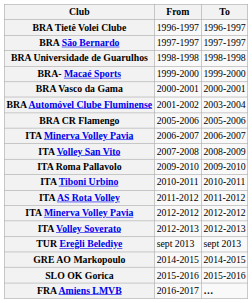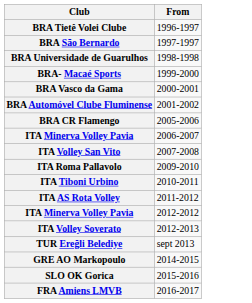 <table class="wikitable alternance">
 <tr>
 <th>Club</th>
 <th>From</th>
-<th>To</th>
 </tr>
 <tr>
 <th>BRA  Tietê Volei Clube</th>
-<td>1996-1997</td>
 <td>1996-1997</td>
 </tr>
 <tr>
 <th>BRA <a href='#'>São Bernardo</a></th>
 <td>1997-1997</td>
-<td>1997-1997</td>
 </tr>
 <tr>
 <th>BRA Universidade de Guarulhos</th>
-<td>1998-1998</td>
 <td>1998-1998</td>
 </tr>
 <tr>
 <th>BRA- <a href='#'>Macaé Sports</a></th>
 <td>1999-2000</td>
-<td>1999-2000</td>
 </tr>
 <tr>
 <th>BRA Vasco da Gama</th>
-<td>2000-2001</td>
 <td>2000-2001</td>
 </tr>
 <tr>
 <th>BRA <a href='#'>Automóvel Clube Fluminense</a></th>
 <td>2001-2002</td>
-<td>2003-2004</td>
 </tr>
 <tr>
 <th>BRA CR Flamengo</th>
-<td>2005-2006</td>
 <td>2005-2006</td>
 </tr>
 <tr>
 <th>ITA <a href='#'>Minerva Volley Pavia</a></th>
 <td>2006-2007</td>
-<td>2006-2007</td>
 </tr>
 <tr>
 <th>ITA  <a href='#'>Volley San Vito</a></th>
 <td>2007-2008</td>
-<td>2008-2009</td>
 </tr>
 <tr>
 <th>ITA  Roma Pallavolo</th>
-<td>2009-2010</td>
 <td>2009-2010</td>
 </tr>
 <tr>
 <th>ITA <a href='#'>Tiboni Urbino</a></th>
 <td>2010-2011</td>
-<td>2010-2011</td>
 </tr>
 <tr>
 <th>ITA <a href='#'>AS Rota Volley</a></th>
-<td>2011-2012</td>
 <td>2011-2012</td>
 </tr>
 <tr>
 <th>ITA <a href='#'>Minerva Volley Pavia</a></th>
 <td>2012-2012</td>
-<td>2012-2012</td>
 </tr>
 <tr>
 <th>ITA <a href='#'>Volley Soverato</a></th>
-<td>2012-2013</td>
 <td>2012-2013</td>
 </tr>
 <tr>
 <th>TUR <a href='#'>Ereğli Belediye</a></th>
 <td>sept 2013</td>
-<td>sept 2013</td>
 </tr>
 <tr>
 <th>GRE  AO Markopoulo</th>
-<td>2014-2015</td>
 <td>2014-2015</td>
 </tr>
 <tr>
 <th>SLO OK Gorica</th>
 <td>2015-2016</td>
-<td>2015-2016</td>
 </tr>
 <tr>
 <th>FRA <a href='#'>Amiens LMVB</a></th>
 <td>2016-2017</td>
-<td><strong>…</strong></td>
 </tr>
 </table>
